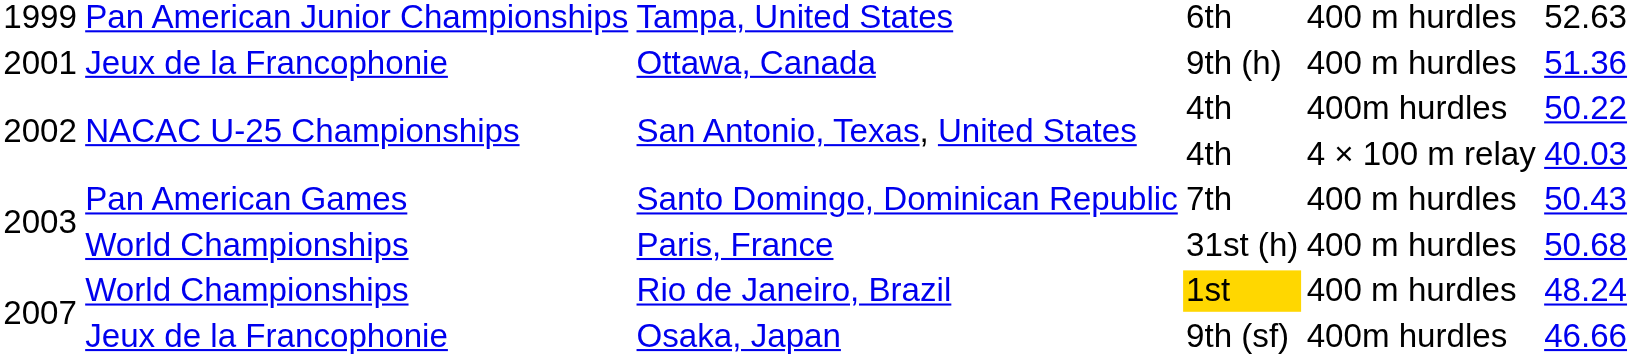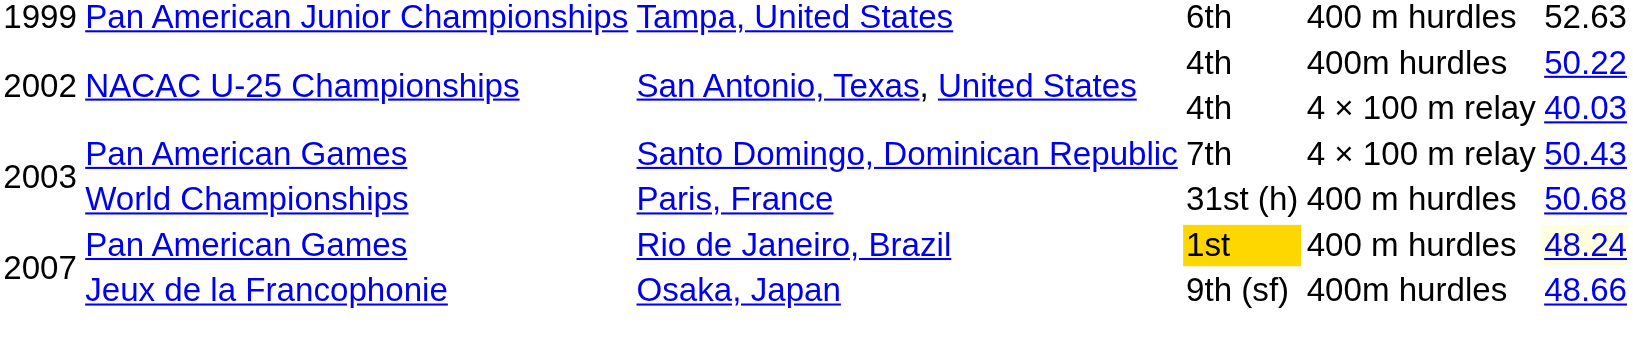 <table>
 <tr>
 <td>1999</td>
 <td><a href='#'>Pan American Junior Championships</a></td>
 <td><a href='#'>Tampa, United States</a></td>
 <td>6th</td>
 <td>400 m hurdles</td>
 <td>52.63</td>
-</tr>
-<tr>
-<td>2001</td>
-<td><a href='#'>Jeux de la Francophonie</a></td>
-<td><a href='#'>Ottawa, Canada</a></td>
-<td>9th (h)</td>
-<td>400 m hurdles</td>
-<td><a href='#'>51.36</a></td>
 </tr>
 <tr>
 <td rowspan=2>2002</td>
 <td rowspan=2><a href='#'>NACAC U-25 Championships</a></td>
 <td rowspan=2><a href='#'>San Antonio, Texas</a>, <a href='#'>United States</a></td>
 <td>4th</td>
 <td>400m hurdles</td>
 <td><a href='#'>50.22</a></td>
 </tr>
 <tr>
 <td>4th</td>
 <td>4 × 100 m relay</td>
 <td><a href='#'>40.03</a></td>
 </tr>
 <tr>
 <td rowspan=2>2003</td>
 <td><a href='#'>Pan American Games</a></td>
 <td><a href='#'>Santo Domingo, Dominican Republic</a></td>
 <td>7th</td>
-<td>400 m hurdles</td>
+<td>4 × 100 m relay</td>
 <td><a href='#'>50.43</a></td>
 </tr>
 <tr>
 <td><a href='#'>World Championships</a></td>
 <td><a href='#'>Paris, France</a></td>
 <td>31st (h)</td>
 <td>400 m hurdles</td>
 <td><a href='#'>50.68</a></td>
 </tr>
 <tr>
 <td rowspan=2>2007</td>
-<td><a href='#'>World Championships</a></td>
+<td><a href='#'>Pan American Games</a></td>
 <td><a href='#'>Rio de Janeiro, Brazil</a></td>
 <td bgcolor="gold">1st</td>
 <td>400 m hurdles</td>
-<td><a href='#'>48.24</a></td>
+<td style="background: lightyellow;"><a href='#'>48.24</a></td>
 </tr>
 <tr>
 <td><a href='#'>Jeux de la Francophonie</a></td>
 <td><a href='#'>Osaka, Japan</a></td>
 <td>9th (sf)</td>
 <td>400m hurdles</td>
-<td><a href='#'>46.66</a></td>
+<td><a href='#'>48.66</a></td>
 </tr>
 </table>
